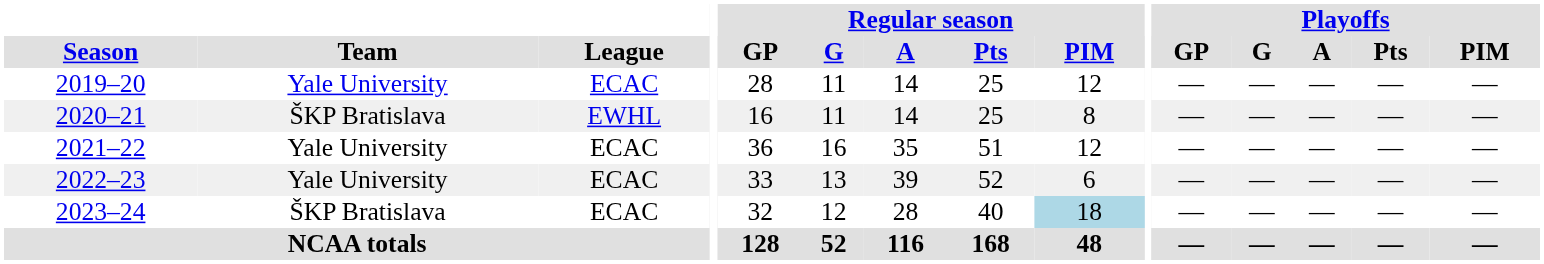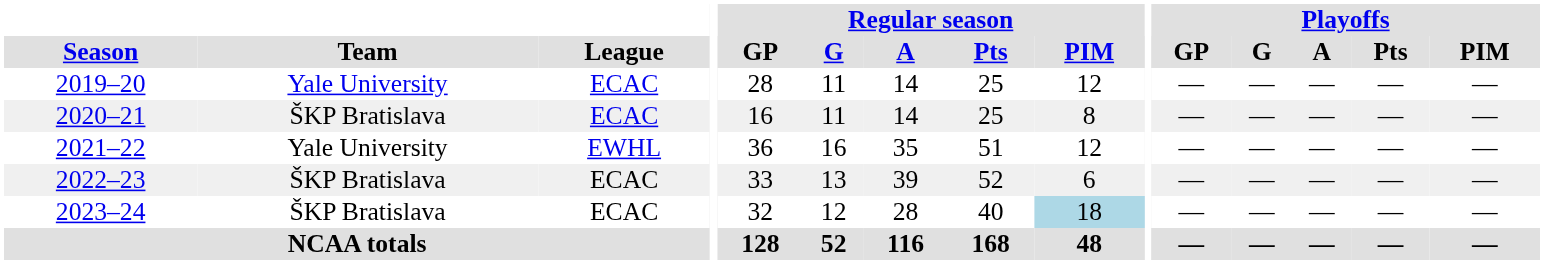 <table border="0" cellpadding="1" cellspacing="0" style="text-align:center; width:60em">
 <tr bgcolor="#e0e0e0">
 <th colspan="3" bgcolor="#ffffff"></th>
 <th rowspan="97" bgcolor="#ffffff"></th>
 <th colspan="5"><a href='#'>Regular season</a></th>
 <th rowspan="97" bgcolor="#ffffff"></th>
 <th colspan="5"><a href='#'>Playoffs</a></th>
 </tr>
 <tr bgcolor="#e0e0e0">
 <th><a href='#'>Season</a></th>
 <th>Team</th>
 <th>League</th>
 <th>GP</th>
 <th><a href='#'>G</a></th>
 <th><a href='#'>A</a></th>
 <th><a href='#'>Pts</a></th>
 <th><a href='#'>PIM</a></th>
 <th>GP</th>
 <th>G</th>
 <th>A</th>
 <th>Pts</th>
 <th>PIM</th>
 </tr>
 <tr>
 <td><a href='#'>2019–20</a></td>
 <td><a href='#'>Yale University</a></td>
 <td><a href='#'>ECAC</a></td>
 <td>28</td>
 <td>11</td>
 <td>14</td>
 <td>25</td>
 <td>12</td>
 <td>—</td>
 <td>—</td>
 <td>—</td>
 <td>—</td>
 <td>—</td>
 </tr>
 <tr bgcolor="#f0f0f0">
 <td><a href='#'>2020–21</a></td>
 <td>ŠKP Bratislava</td>
-<td><a href='#'>EWHL</a></td>
+<td><a href='#'>ECAC</a></td>
 <td>16</td>
 <td>11</td>
 <td>14</td>
 <td>25</td>
 <td>8</td>
 <td>—</td>
 <td>—</td>
 <td>—</td>
 <td>—</td>
 <td>—</td>
 </tr>
 <tr>
 <td><a href='#'>2021–22</a></td>
 <td>Yale University</td>
-<td>ECAC</td>
+<td><a href='#'>EWHL</a></td>
 <td>36</td>
 <td>16</td>
 <td>35</td>
 <td>51</td>
 <td>12</td>
 <td>—</td>
 <td>—</td>
 <td>—</td>
 <td>—</td>
 <td>—</td>
 </tr>
 <tr bgcolor="#f0f0f0">
 <td><a href='#'>2022–23</a></td>
-<td>Yale University</td>
+<td>ŠKP Bratislava</td>
 <td>ECAC</td>
 <td>33</td>
 <td>13</td>
 <td>39</td>
 <td>52</td>
 <td>6</td>
 <td>—</td>
 <td>—</td>
 <td>—</td>
 <td>—</td>
 <td>—</td>
 </tr>
 <tr>
 <td><a href='#'>2023–24</a></td>
 <td>ŠKP Bratislava</td>
 <td>ECAC</td>
 <td>32</td>
 <td>12</td>
 <td>28</td>
 <td>40</td>
 <td style="background: lightblue;">18</td>
 <td>—</td>
 <td>—</td>
 <td>—</td>
 <td>—</td>
 <td>—</td>
 </tr>
 <tr bgcolor="#e0e0e0">
 <th colspan="3">NCAA totals</th>
 <th>128</th>
 <th>52</th>
 <th>116</th>
 <th>168</th>
 <th>48</th>
 <th>—</th>
 <th>—</th>
 <th>—</th>
 <th>—</th>
 <th>—</th>
 </tr>
 </table>
